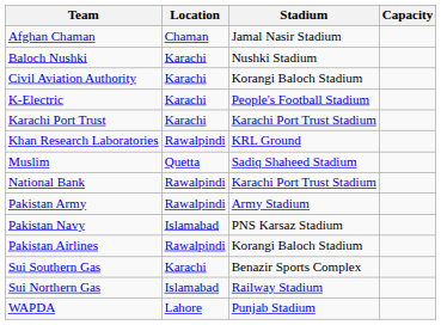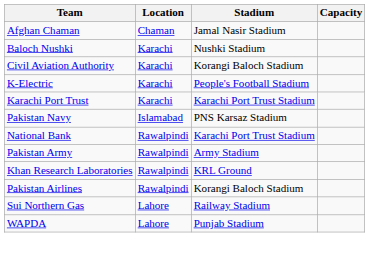 <table class="wikitable sortable" style="text-align: left;">
 <tr>
 <th>Team</th>
 <th>Location</th>
 <th>Stadium</th>
 <th>Capacity</th>
 </tr>
 <tr>
 <td><a href='#'>Afghan Chaman</a></td>
 <td><a href='#'>Chaman</a></td>
 <td>Jamal Nasir Stadium</td>
 <td align=center></td>
 </tr>
 <tr>
 <td><a href='#'>Baloch Nushki</a></td>
 <td><a href='#'>Karachi</a></td>
 <td>Nushki Stadium</td>
 <td align=center></td>
 </tr>
 <tr>
 <td><a href='#'>Civil Aviation Authority</a></td>
 <td><a href='#'>Karachi</a></td>
 <td>Korangi Baloch Stadium</td>
 <td align=center></td>
 </tr>
 <tr>
 <td><a href='#'>K-Electric</a></td>
 <td><a href='#'>Karachi</a></td>
 <td><a href='#'>People's Football Stadium</a></td>
 <td align=center></td>
 </tr>
 <tr>
 <td><a href='#'>Karachi Port Trust</a></td>
 <td><a href='#'>Karachi</a></td>
 <td><a href='#'>Karachi Port Trust Stadium</a></td>
 <td align="center"></td>
 </tr>
 <tr>
-<td><a href='#'>Khan Research Laboratories</a></td>
-<td><a href='#'>Rawalpindi</a></td>
-<td><a href='#'>KRL Ground</a></td>
+<td><a href='#'>Pakistan Navy</a></td>
+<td><a href='#'>Islamabad</a></td>
+<td>PNS Karsaz Stadium</td>
 <td align=center></td>
-</tr>
-<tr>
-<td><a href='#'>Muslim</a></td>
-<td><a href='#'>Quetta</a></td>
-<td><a href='#'>Sadiq Shaheed Stadium</a></td>
-<td align="center"></td>
 </tr>
 <tr>
 <td><a href='#'>National Bank</a></td>
 <td><a href='#'>Rawalpindi</a></td>
 <td><a href='#'>Karachi Port Trust Stadium</a></td>
 <td align="center"></td>
 </tr>
 <tr>
 <td><a href='#'>Pakistan Army</a></td>
 <td><a href='#'>Rawalpindi</a></td>
 <td><a href='#'>Army Stadium</a></td>
 <td align=center></td>
 </tr>
 <tr>
-<td><a href='#'>Pakistan Navy</a></td>
-<td><a href='#'>Islamabad</a></td>
-<td>PNS Karsaz Stadium</td>
+<td><a href='#'>Khan Research Laboratories</a></td>
+<td><a href='#'>Rawalpindi</a></td>
+<td><a href='#'>KRL Ground</a></td>
 <td align=center></td>
 </tr>
 <tr>
 <td><a href='#'>Pakistan Airlines</a></td>
 <td><a href='#'>Rawalpindi</a></td>
 <td>Korangi Baloch Stadium</td>
 <td align=center></td>
 </tr>
 <tr>
-<td><a href='#'>Sui Southern Gas</a></td>
-<td><a href='#'>Karachi</a></td>
-<td>Benazir Sports Complex</td>
-<td align=center></td>
-</tr>
-<tr>
 <td><a href='#'>Sui Northern Gas</a></td>
-<td><a href='#'>Islamabad</a></td>
+<td><a href='#'>Lahore</a></td>
 <td><a href='#'>Railway Stadium</a></td>
 <td align=center></td>
 </tr>
 <tr>
 <td><a href='#'>WAPDA</a></td>
 <td><a href='#'>Lahore</a></td>
 <td><a href='#'>Punjab Stadium</a></td>
 <td align=center></td>
 </tr>
 </table>
